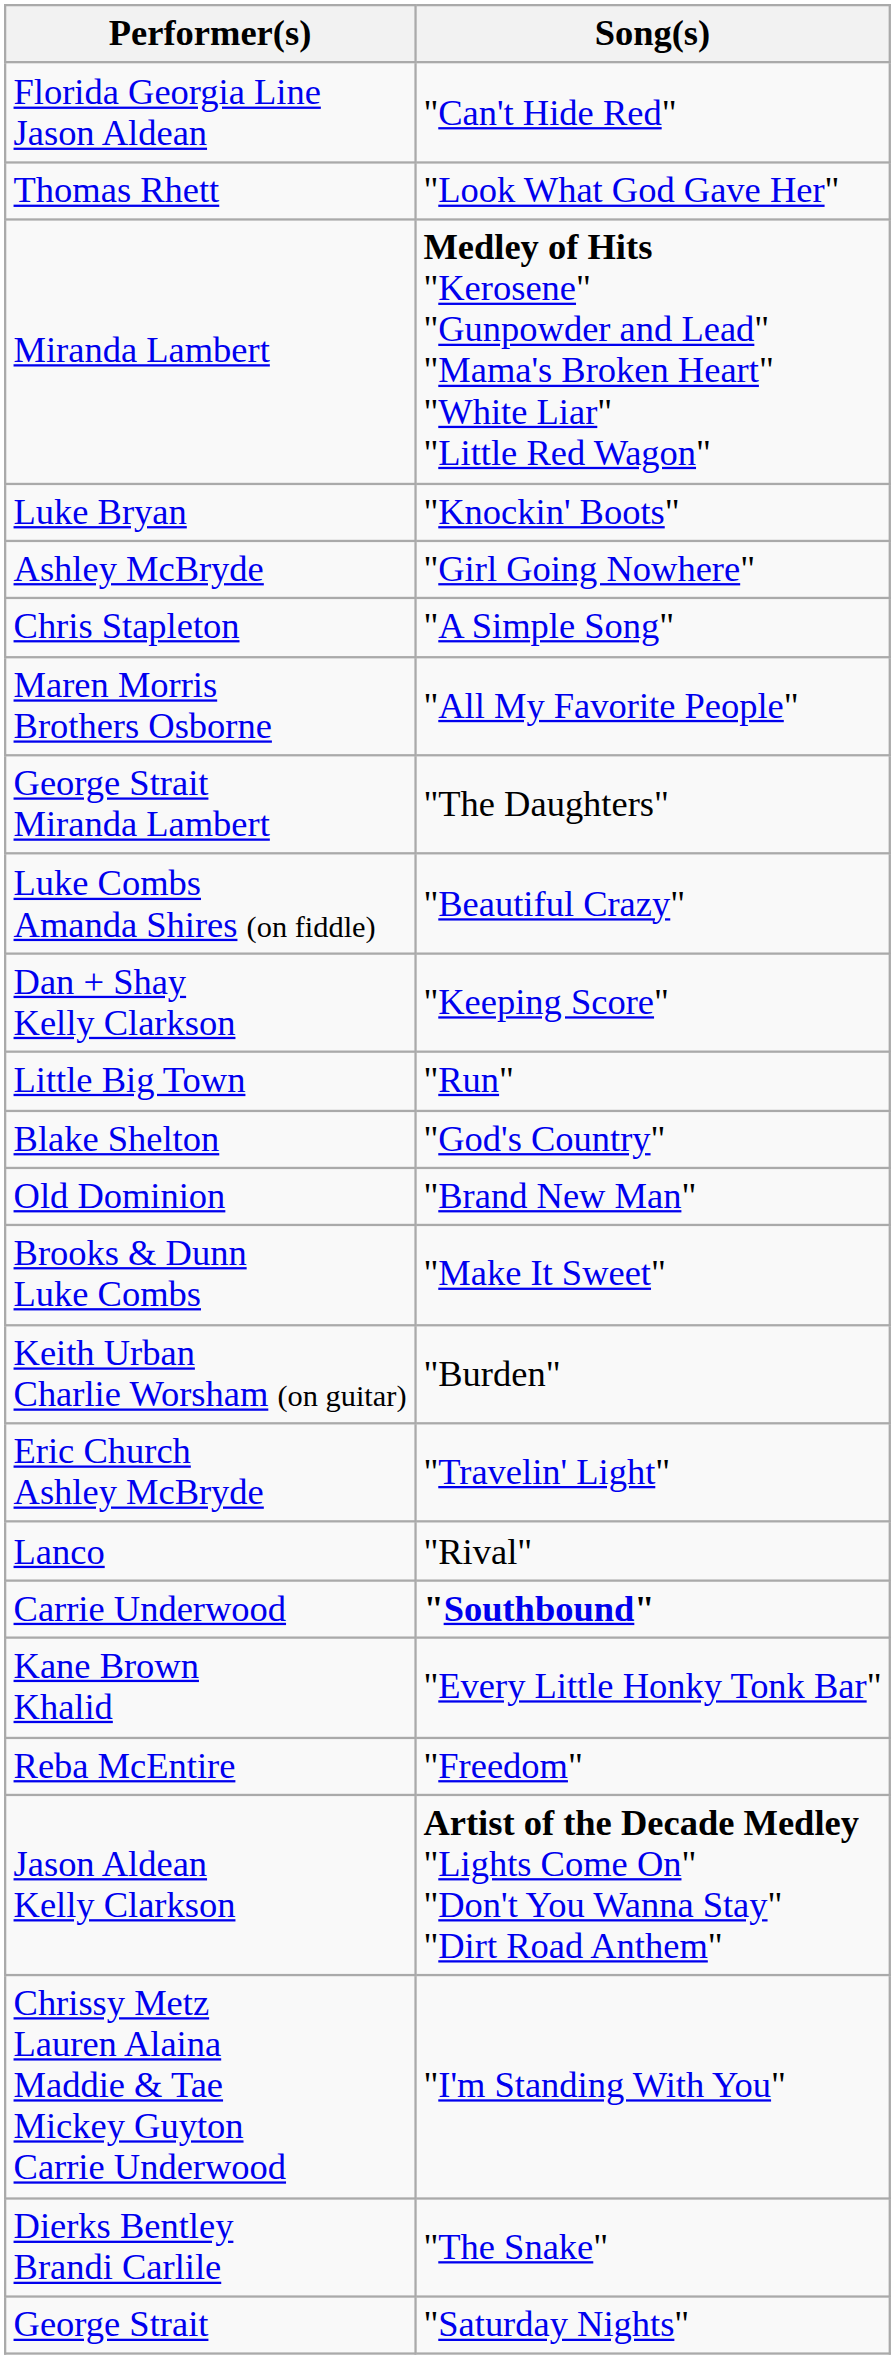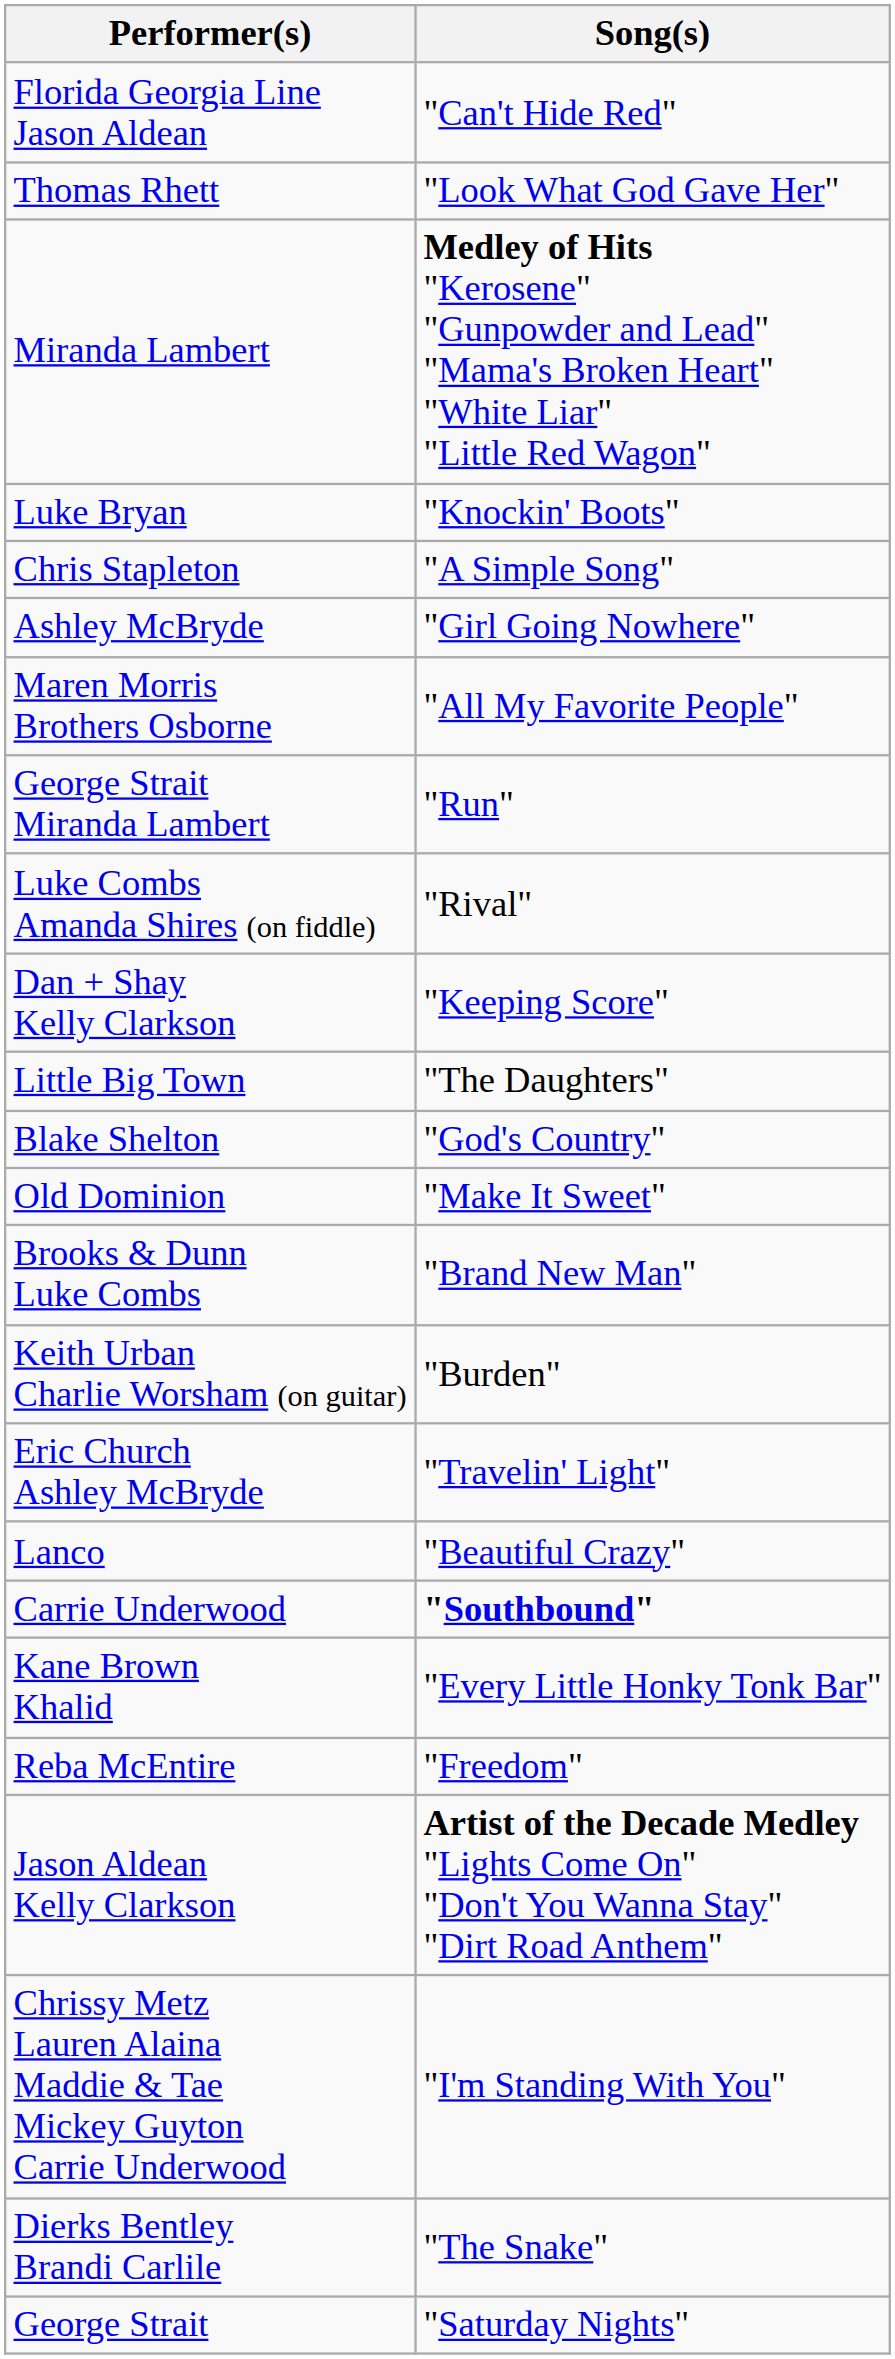 <table class="wikitable">
 <tr>
 <th>Performer(s)</th>
 <th>Song(s)</th>
 </tr>
 <tr>
 <td><a href='#'>Florida Georgia Line</a><br><a href='#'>Jason Aldean</a></td>
 <td>"<a href='#'>Can't Hide Red</a>"</td>
 </tr>
 <tr>
 <td><a href='#'>Thomas Rhett</a></td>
 <td>"<a href='#'>Look What God Gave Her</a>"</td>
 </tr>
 <tr>
 <td><a href='#'>Miranda Lambert</a></td>
 <td><strong>Medley of Hits</strong><br>"<a href='#'>Kerosene</a>"<br>"<a href='#'>Gunpowder and Lead</a>"<br>"<a href='#'>Mama's Broken Heart</a>" <br>"<a href='#'>White Liar</a>" <br>"<a href='#'>Little Red Wagon</a>"</td>
 </tr>
 <tr>
 <td><a href='#'>Luke Bryan</a></td>
 <td>"<a href='#'>Knockin' Boots</a>"</td>
 </tr>
 <tr>
+<td><a href='#'>Chris Stapleton</a></td>
+<td>"<a href='#'>A Simple Song</a>"</td>
+</tr>
+<tr>
 <td><a href='#'>Ashley McBryde</a></td>
 <td>"<a href='#'>Girl Going Nowhere</a>"</td>
-</tr>
-<tr>
-<td><a href='#'>Chris Stapleton</a></td>
-<td>"<a href='#'>A Simple Song</a>"</td>
 </tr>
 <tr>
 <td><a href='#'>Maren Morris</a><br><a href='#'>Brothers Osborne</a></td>
 <td>"<a href='#'>All My Favorite People</a>"</td>
 </tr>
 <tr>
 <td><a href='#'>George Strait</a> <br><a href='#'>Miranda Lambert</a></td>
-<td>"The Daughters"</td>
+<td>"<a href='#'>Run</a>"</td>
 </tr>
 <tr>
 <td><a href='#'>Luke Combs</a> <br><a href='#'>Amanda Shires</a> <small>(on fiddle)</small></td>
-<td>"<a href='#'>Beautiful Crazy</a>"</td>
+<td>"Rival"</td>
 </tr>
 <tr>
 <td><a href='#'>Dan + Shay</a> <br><a href='#'>Kelly Clarkson</a></td>
 <td>"<a href='#'>Keeping Score</a>"</td>
 </tr>
 <tr>
 <td><a href='#'>Little Big Town</a></td>
-<td>"<a href='#'>Run</a>"</td>
+<td>"The Daughters"</td>
 </tr>
 <tr>
 <td><a href='#'>Blake Shelton</a></td>
 <td>"<a href='#'>God's Country</a>"</td>
 </tr>
 <tr>
 <td><a href='#'>Old Dominion</a></td>
-<td>"<a href='#'>Brand New Man</a>"</td>
+<td>"<a href='#'>Make It Sweet</a>"</td>
 </tr>
 <tr>
 <td><a href='#'>Brooks & Dunn</a><br><a href='#'>Luke Combs</a></td>
-<td>"<a href='#'>Make It Sweet</a>"</td>
+<td>"<a href='#'>Brand New Man</a>"</td>
 </tr>
 <tr>
 <td><a href='#'>Keith Urban</a> <br><a href='#'>Charlie Worsham</a> <small>(on guitar)</small></td>
 <td>"Burden"</td>
 </tr>
 <tr>
 <td><a href='#'>Eric Church</a><br><a href='#'>Ashley McBryde</a></td>
 <td>"<a href='#'>Travelin' Light</a>"</td>
 </tr>
 <tr>
 <td><a href='#'>Lanco</a></td>
-<td>"Rival"</td>
+<td>"<a href='#'>Beautiful Crazy</a>"</td>
 </tr>
 <tr>
 <td><a href='#'>Carrie Underwood</a></td>
 <td><strong>"<a href='#'>Southbound</a>"</strong></td>
 </tr>
 <tr>
 <td><a href='#'>Kane Brown</a><br><a href='#'>Khalid</a></td>
 <td>"<a href='#'>Every Little Honky Tonk Bar</a>"</td>
 </tr>
 <tr>
 <td><a href='#'>Reba McEntire</a></td>
 <td>"<a href='#'>Freedom</a>"</td>
 </tr>
 <tr>
 <td><a href='#'>Jason Aldean</a><br><a href='#'>Kelly Clarkson</a></td>
 <td><strong>Artist of the Decade Medley</strong><br>"<a href='#'>Lights Come On</a>" <br>"<a href='#'>Don't You Wanna Stay</a>"<br>"<a href='#'>Dirt Road Anthem</a>"</td>
 </tr>
 <tr>
 <td><a href='#'>Chrissy Metz</a><br><a href='#'>Lauren Alaina</a><br><a href='#'>Maddie & Tae</a><br><a href='#'>Mickey Guyton</a><br><a href='#'>Carrie Underwood</a></td>
 <td>"<a href='#'>I'm Standing With You</a>"</td>
 </tr>
 <tr>
 <td><a href='#'>Dierks Bentley</a> <br> <a href='#'>Brandi Carlile</a></td>
 <td>"<a href='#'>The Snake</a>"</td>
 </tr>
 <tr>
 <td><a href='#'>George Strait</a></td>
 <td>"<a href='#'>Saturday Nights</a>"</td>
 </tr>
 </table>
